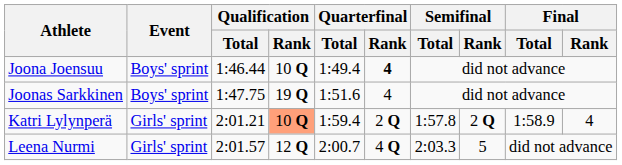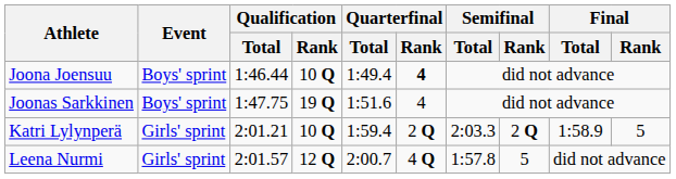 <table class="wikitable">
 <tr>
 <th rowspan="2">Athlete</th>
 <th rowspan="2">Event</th>
 <th colspan="2">Qualification</th>
 <th colspan="2">Quarterfinal</th>
 <th colspan="2">Semifinal</th>
 <th colspan="2">Final</th>
 </tr>
 <tr>
 <th>Total</th>
 <th>Rank</th>
 <th>Total</th>
 <th>Rank</th>
 <th>Total</th>
 <th>Rank</th>
 <th>Total</th>
 <th>Rank</th>
 </tr>
 <tr>
 <td><a href='#'>Joona Joensuu</a></td>
 <td><a href='#'>Boys' sprint</a></td>
 <td align="center">1:46.44</td>
 <td align="center">10 <strong>Q</strong></td>
 <td align="center">1:49.4</td>
 <td align="center"><strong>4</strong></td>
 <td align="center" colspan=4>did not advance</td>
 </tr>
 <tr>
 <td><a href='#'>Joonas Sarkkinen</a></td>
 <td><a href='#'>Boys' sprint</a></td>
 <td align="center">1:47.75</td>
 <td align="center">19 <strong>Q</strong></td>
 <td align="center">1:51.6</td>
 <td align="center">4</td>
 <td align="center" colspan=4>did not advance</td>
 </tr>
 <tr>
 <td><a href='#'>Katri Lylynperä</a></td>
 <td><a href='#'>Girls' sprint</a></td>
 <td align="center">2:01.21</td>
-<td align="center" style="background: lightsalmon;">10 <strong>Q</strong></td>
+<td align="center">10 <strong>Q</strong></td>
 <td align="center">1:59.4</td>
 <td align="center">2 <strong>Q</strong></td>
-<td align="center">1:57.8</td>
+<td align="center">2:03.3</td>
 <td align="center">2 <strong>Q</strong></td>
 <td align="center">1:58.9</td>
-<td align="center">4</td>
+<td align="center">5</td>
 </tr>
 <tr>
 <td><a href='#'>Leena Nurmi</a></td>
 <td><a href='#'>Girls' sprint</a></td>
 <td align="center">2:01.57</td>
 <td align="center">12 <strong>Q</strong></td>
 <td align="center">2:00.7</td>
 <td align="center">4 <strong>Q</strong></td>
-<td align="center">2:03.3</td>
+<td align="center">1:57.8</td>
 <td align="center">5</td>
 <td align="center" colspan=2>did not advance</td>
 </tr>
 </table>
